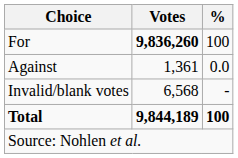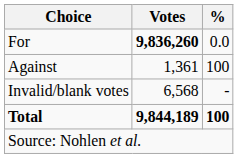 <table class=wikitable style=text-align:right>
 <tr>
 <th>Choice</th>
 <th>Votes</th>
 <th>%</th>
 </tr>
 <tr>
 <td align=left>For</td>
 <td><strong>9,836,260</strong></td>
-<td>100</td>
+<td>0.0</td>
 </tr>
 <tr>
 <td align=left>Against</td>
 <td>1,361</td>
-<td>0.0</td>
+<td>100</td>
 </tr>
 <tr>
 <td align=left>Invalid/blank votes</td>
 <td>6,568</td>
 <td>-</td>
 </tr>
 <tr>
 <td align=left><strong>Total</strong></td>
 <td><strong>9,844,189</strong></td>
 <td><strong>100</strong></td>
 </tr>
 <tr>
 <td colspan=3 align=left>Source: Nohlen <em>et al.</em></td>
 </tr>
 </table>
